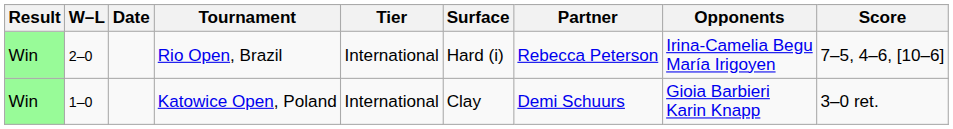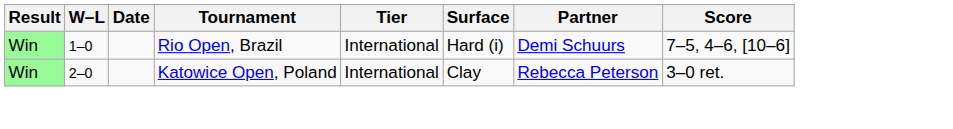 <table class="sortable wikitable">
 <tr>
 <th>Result</th>
 <th class="unsortable">W–L</th>
 <th>Date</th>
 <th>Tournament</th>
 <th>Tier</th>
 <th>Surface</th>
 <th>Partner</th>
-<th>Opponents</th>
 <th class="unsortable">Score</th>
+</tr>
+<tr>
+<td bgcolor="98FB98">Win</td>
+<td><small>1–0</small></td>
+<td><a href='#'></a></td>
+<td><a href='#'>Rio Open</a>, Brazil</td>
+<td>International</td>
+<td>Hard (i)</td>
+<td> <a href='#'>Demi Schuurs</a></td>
+<td>7–5, 4–6, [10–6]</td>
 </tr>
 <tr>
 <td bgcolor="98FB98">Win</td>
 <td><small>2–0</small></td>
 <td><a href='#'></a></td>
-<td><a href='#'>Rio Open</a>, Brazil</td>
-<td>International</td>
-<td>Hard (i)</td>
-<td> <a href='#'>Rebecca Peterson</a></td>
-<td> <a href='#'>Irina-Camelia Begu</a> <br>  <a href='#'>María Irigoyen</a></td>
-<td>7–5, 4–6, [10–6]</td>
-</tr>
-<tr>
-<td bgcolor="98FB98">Win</td>
-<td><small>1–0</small></td>
-<td><a href='#'></a></td>
 <td><a href='#'>Katowice Open</a>, Poland</td>
 <td>International</td>
 <td>Clay</td>
-<td> <a href='#'>Demi Schuurs</a></td>
-<td> <a href='#'>Gioia Barbieri</a> <br>  <a href='#'>Karin Knapp</a></td>
+<td> <a href='#'>Rebecca Peterson</a></td>
 <td>3–0 ret.</td>
 </tr>
 </table>
